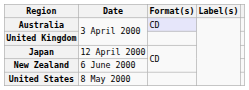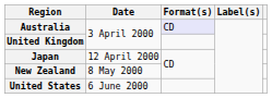 <table class="wikitable plainrowheaders">
 <tr>
 <th scope="col">Region</th>
 <th scope="col">Date</th>
 <th scope="col">Format(s)</th>
 <th scope="col">Label(s)</th>
 <th scope="col"></th>
 </tr>
 <tr>
 <th scope="row">Australia</th>
 <td rowspan="2">3 April 2000</td>
 <td style="background: lavender;">CD</td>
 <td rowspan="5"></td>
 <td align="center"></td>
 </tr>
 <tr>
 <th scope="row">United Kingdom</th>
 <td></td>
 <td align="center"></td>
 </tr>
 <tr>
 <th scope="row">Japan</th>
 <td>12 April 2000</td>
 <td rowspan="2">CD</td>
 <td align="center"></td>
 </tr>
 <tr>
 <th scope="row">New Zealand</th>
-<td>6 June 2000</td>
+<td>8 May 2000</td>
 <td align="center"></td>
 </tr>
 <tr>
 <th scope="row">United States</th>
-<td>8 May 2000</td>
+<td>6 June 2000</td>
 <td></td>
 <td align="center"></td>
 </tr>
 </table>
